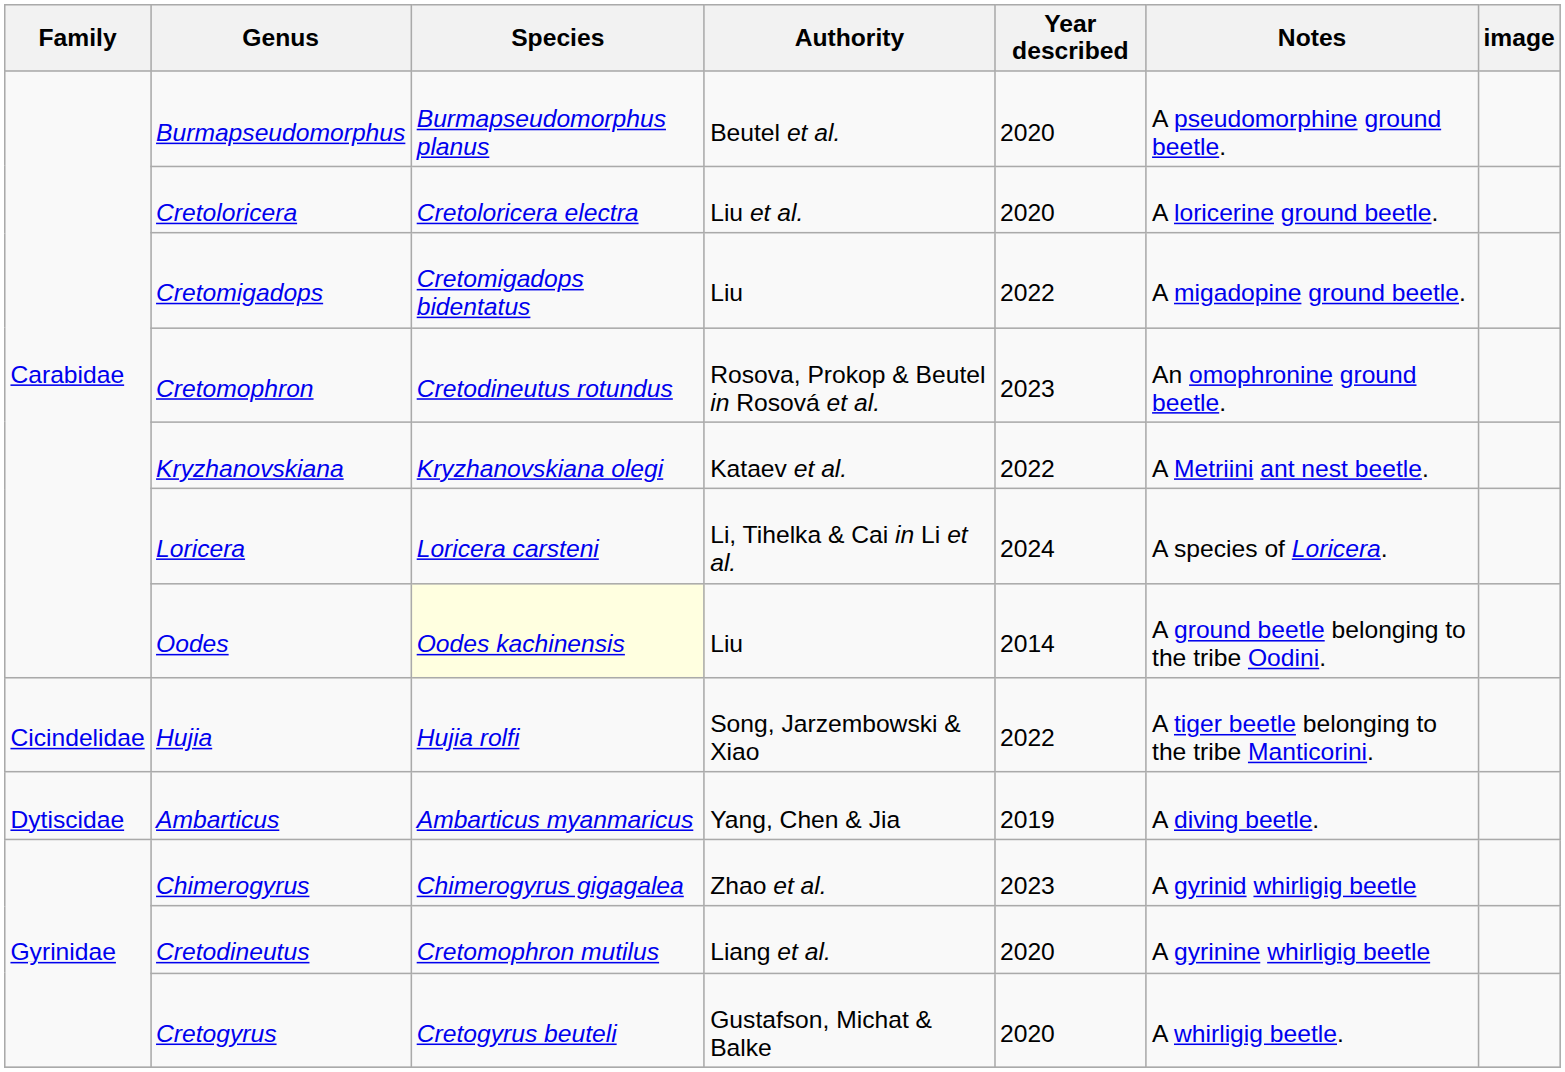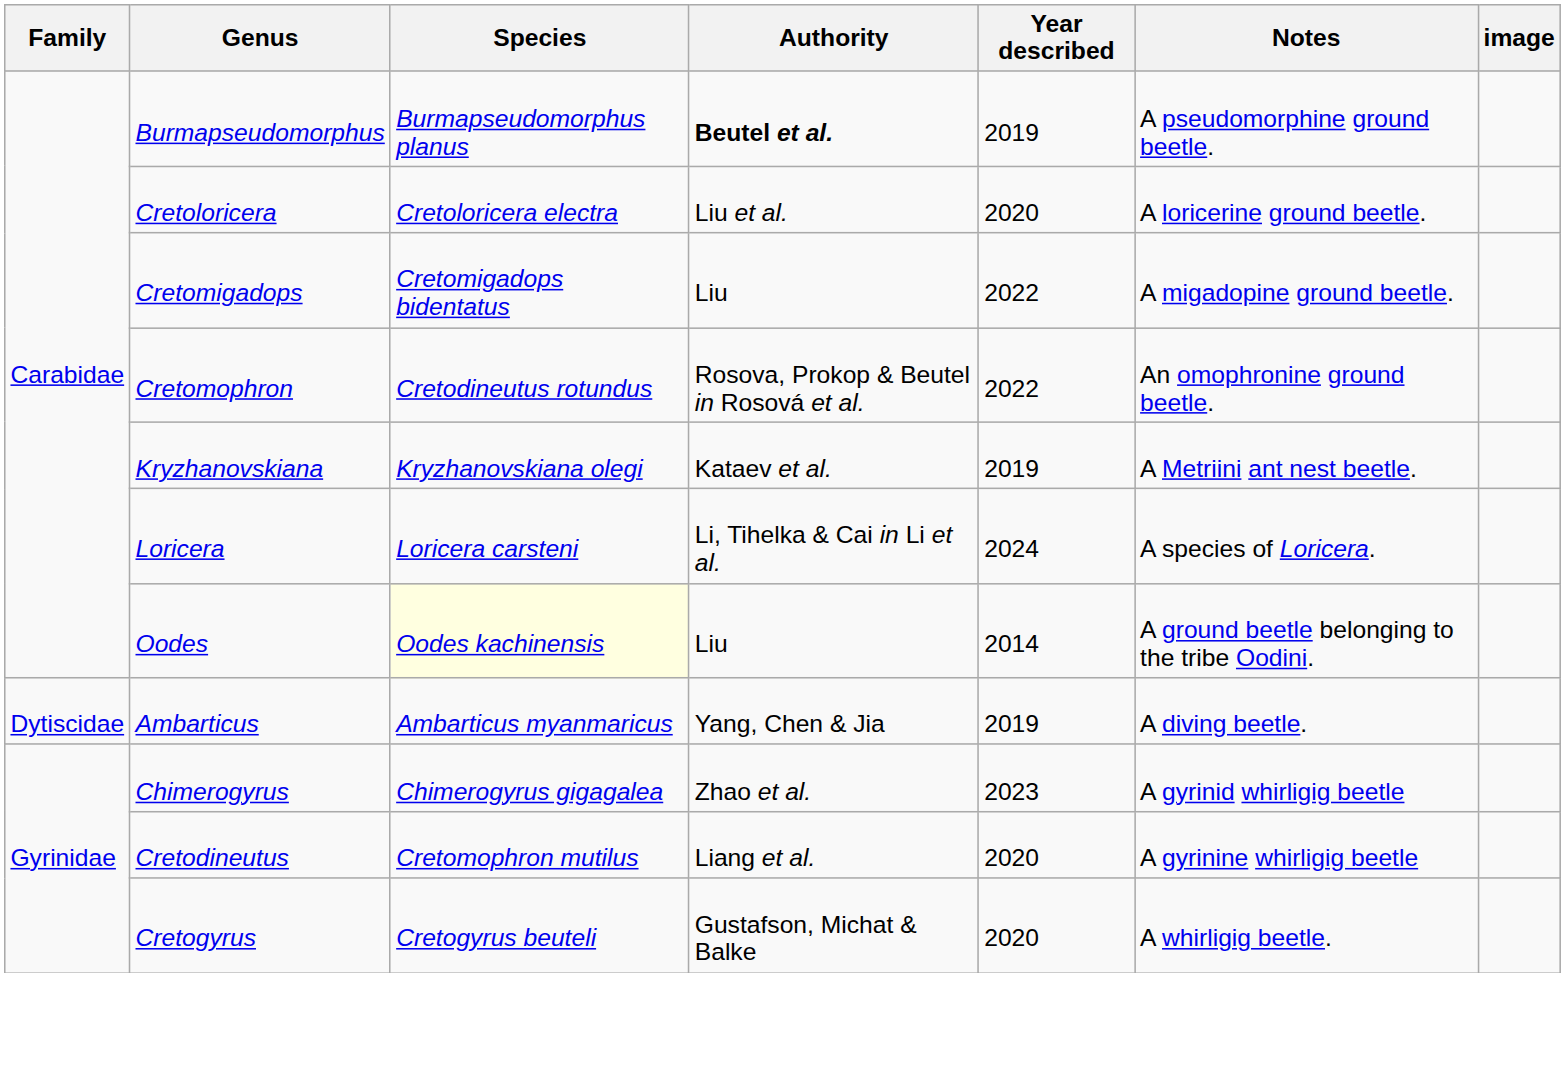 <table class="wikitable sortable" align="center" width="80%">
 <tr>
 <th>Family</th>
 <th>Genus</th>
 <th>Species</th>
 <th>Authority</th>
 <th>Year described</th>
 <th>Notes</th>
 <th>image</th>
 </tr>
 <tr>
 <td rowspan=7><a href='#'>Carabidae</a></td>
 <td><br><em><a href='#'>Burmapseudomorphus</a></em></td>
 <td><br><em><a href='#'>Burmapseudomorphus planus</a></em></td>
-<td><br>Beutel <em>et al.</em></td>
-<td><br>2020</td>
+<td><strong><br>Beutel <em>et al.</em></strong></td>
+<td><br>2019</td>
 <td><br>A <a href='#'>pseudomorphine</a> <a href='#'>ground beetle</a>.</td>
 <td></td>
 </tr>
 <tr>
 <td><br><em><a href='#'>Cretoloricera</a></em></td>
 <td><br><em><a href='#'>Cretoloricera electra</a></em></td>
 <td><br>Liu <em>et al.</em></td>
 <td><br>2020</td>
 <td><br>A <a href='#'>loricerine</a> <a href='#'>ground beetle</a>.</td>
 <td></td>
 </tr>
 <tr>
 <td><br><em><a href='#'>Cretomigadops</a></em></td>
 <td><br><em><a href='#'>Cretomigadops bidentatus</a></em></td>
 <td><br>Liu</td>
 <td><br>2022</td>
 <td><br>A <a href='#'>migadopine</a> <a href='#'>ground beetle</a>.</td>
 <td></td>
 </tr>
 <tr>
 <td><br><em><a href='#'>Cretomophron</a></em></td>
 <td><br><em><a href='#'>Cretodineutus rotundus</a></em></td>
 <td><br>Rosova, Prokop & Beutel <em>in</em> Rosová <em>et al.</em></td>
-<td><br>2023</td>
+<td><br>2022</td>
 <td><br>An <a href='#'>omophronine</a> <a href='#'>ground beetle</a>.</td>
 <td></td>
 </tr>
 <tr>
 <td><br><em><a href='#'>Kryzhanovskiana</a></em></td>
 <td><br><em><a href='#'>Kryzhanovskiana olegi</a></em></td>
 <td><br>Kataev <em>et al.</em></td>
-<td><br>2022</td>
+<td><br>2019</td>
 <td><br>A <a href='#'>Metriini</a> <a href='#'>ant nest beetle</a>.</td>
 <td></td>
 </tr>
 <tr>
 <td><br><em><a href='#'>Loricera</a></em></td>
 <td><br><em><a href='#'>Loricera carsteni</a></em></td>
 <td><br>Li, Tihelka & Cai <em>in</em> Li <em>et al.</em></td>
 <td><br>2024</td>
 <td><br>A species of <em><a href='#'>Loricera</a></em>.</td>
 <td></td>
 </tr>
 <tr>
 <td><br><em><a href='#'>Oodes</a></em></td>
 <td style="background: lightyellow;"><br><em><a href='#'>Oodes kachinensis</a></em></td>
 <td><br>Liu</td>
 <td><br>2014</td>
 <td><br>A <a href='#'>ground beetle</a> belonging to the tribe <a href='#'>Oodini</a>.</td>
-<td></td>
-</tr>
-<tr>
-<td><br><a href='#'>Cicindelidae</a></td>
-<td><br><em><a href='#'>Hujia</a></em></td>
-<td><br><em><a href='#'>Hujia rolfi</a></em></td>
-<td><br>Song, Jarzembowski & Xiao</td>
-<td><br>2022</td>
-<td><br>A <a href='#'>tiger beetle</a> belonging to the tribe <a href='#'>Manticorini</a>.</td>
 <td></td>
 </tr>
 <tr>
 <td><br><a href='#'>Dytiscidae</a></td>
 <td><br><em><a href='#'>Ambarticus</a></em></td>
 <td><br><em><a href='#'>Ambarticus myanmaricus</a></em></td>
 <td><br>Yang, Chen & Jia</td>
 <td><br>2019</td>
 <td><br>A <a href='#'>diving beetle</a>.</td>
 <td></td>
 </tr>
 <tr>
 <td rowspan=3><a href='#'>Gyrinidae</a></td>
 <td><br><em><a href='#'>Chimerogyrus</a></em></td>
 <td><br><em><a href='#'>Chimerogyrus gigagalea</a></em></td>
 <td><br>Zhao <em>et al.</em></td>
 <td><br>2023</td>
 <td><br>A <a href='#'>gyrinid</a> <a href='#'>whirligig beetle</a></td>
 <td></td>
 </tr>
 <tr>
 <td><br><em><a href='#'>Cretodineutus</a></em></td>
 <td><br><em><a href='#'>Cretomophron mutilus</a></em></td>
 <td><br>Liang <em>et al.</em></td>
 <td><br>2020</td>
 <td><br>A <a href='#'>gyrinine</a> <a href='#'>whirligig beetle</a></td>
 <td></td>
 </tr>
 <tr>
 <td><br><em><a href='#'>Cretogyrus</a></em></td>
 <td><br><em><a href='#'>Cretogyrus beuteli</a></em></td>
 <td><br>Gustafson, Michat & Balke</td>
 <td><br>2020</td>
 <td><br>A <a href='#'>whirligig beetle</a>.</td>
 <td></td>
 </tr>
 <tr>
 </tr>
 </table>
